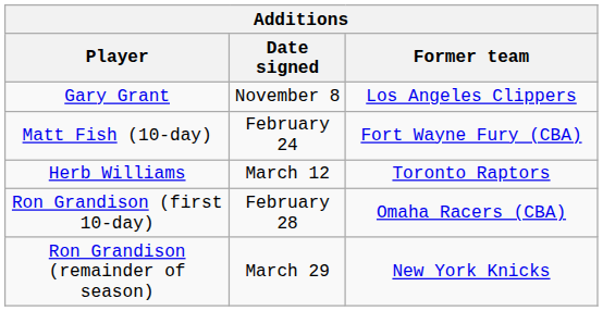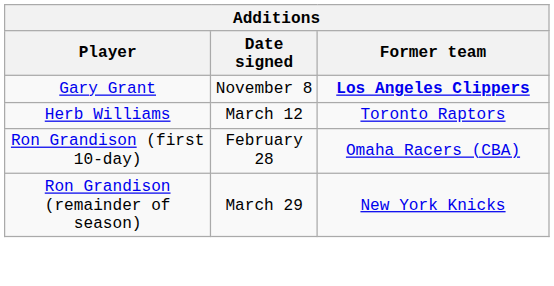 <table class="wikitable" style="text-align:center">
 <tr>
 <th colspan=3>Additions</th>
 </tr>
 <tr>
 <th style="width:160px">Player</th>
 <th style="width:80px">Date signed</th>
 <th style="width:180px">Former team</th>
 </tr>
 <tr>
 <td><a href='#'>Gary Grant</a></td>
 <td>November 8</td>
-<td><a href='#'>Los Angeles Clippers</a></td>
-</tr>
-<tr>
-<td><a href='#'>Matt Fish</a> (10-day)</td>
-<td>February 24</td>
-<td><a href='#'>Fort Wayne Fury (CBA)</a></td>
+<td><strong><a href='#'>Los Angeles Clippers</a></strong></td>
 </tr>
 <tr>
 <td><a href='#'>Herb Williams</a></td>
 <td>March 12</td>
 <td><a href='#'>Toronto Raptors</a></td>
 </tr>
 <tr>
 <td><a href='#'>Ron Grandison</a> (first 10-day)</td>
 <td>February 28</td>
 <td><a href='#'>Omaha Racers (CBA)</a></td>
 </tr>
 <tr>
 <td><a href='#'>Ron Grandison</a> (remainder of season)</td>
 <td>March 29</td>
 <td><a href='#'>New York Knicks</a></td>
 </tr>
 </table>
